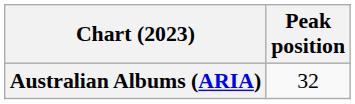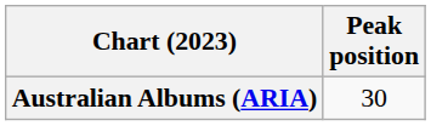 <table class="wikitable plainrowheaders" style="text-align:center">
 <tr>
 <th scope="col">Chart (2023)</th>
 <th scope="col">Peak<br>position</th>
 </tr>
 <tr>
 <th scope="row">Australian Albums (<a href='#'>ARIA</a>)</th>
-<td>32</td>
+<td>30</td>
 </tr>
 </table>
